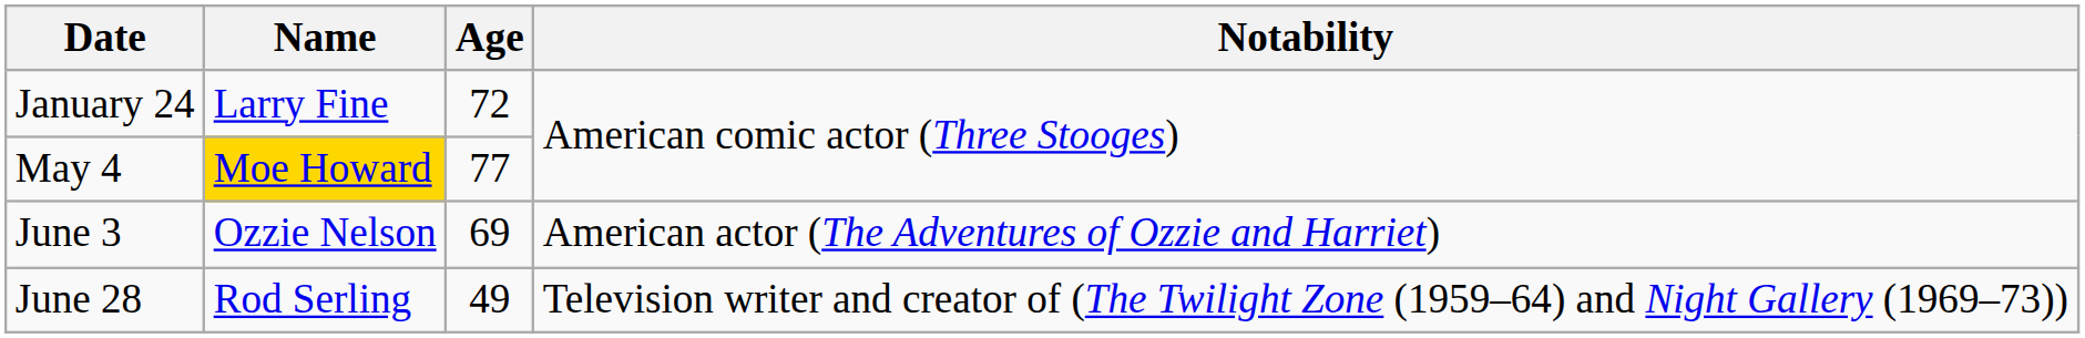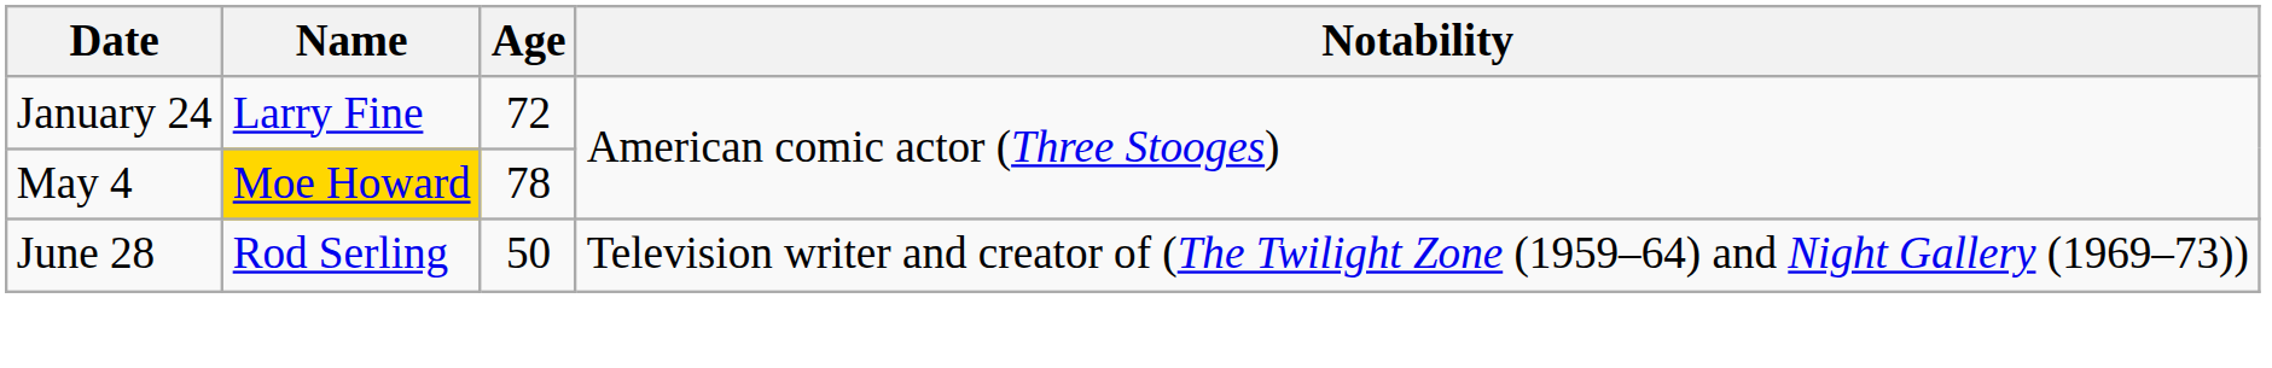 <table class="wikitable">
 <tr>
 <th>Date</th>
 <th>Name</th>
 <th>Age</th>
 <th>Notability</th>
 </tr>
 <tr>
 <td>January 24</td>
 <td><a href='#'>Larry Fine</a></td>
 <td align="center">72</td>
 <td rowspan="2">American comic actor (<em><a href='#'>Three Stooges</a></em>)</td>
 </tr>
 <tr>
 <td>May 4</td>
 <td style="background: gold;"><a href='#'>Moe Howard</a></td>
-<td align="center">77</td>
-</tr>
-<tr>
-<td>June 3</td>
-<td><a href='#'>Ozzie Nelson</a></td>
-<td align="center">69</td>
-<td>American actor (<em><a href='#'>The Adventures of Ozzie and Harriet</a></em>)</td>
+<td align="center">78</td>
 </tr>
 <tr>
 <td>June 28</td>
 <td><a href='#'>Rod Serling</a></td>
-<td align="center">49</td>
+<td align="center">50</td>
 <td>Television writer and creator of (<em><a href='#'>The Twilight Zone</a></em> (1959–64) and <em><a href='#'>Night Gallery</a></em> (1969–73))</td>
 </tr>
 </table>
